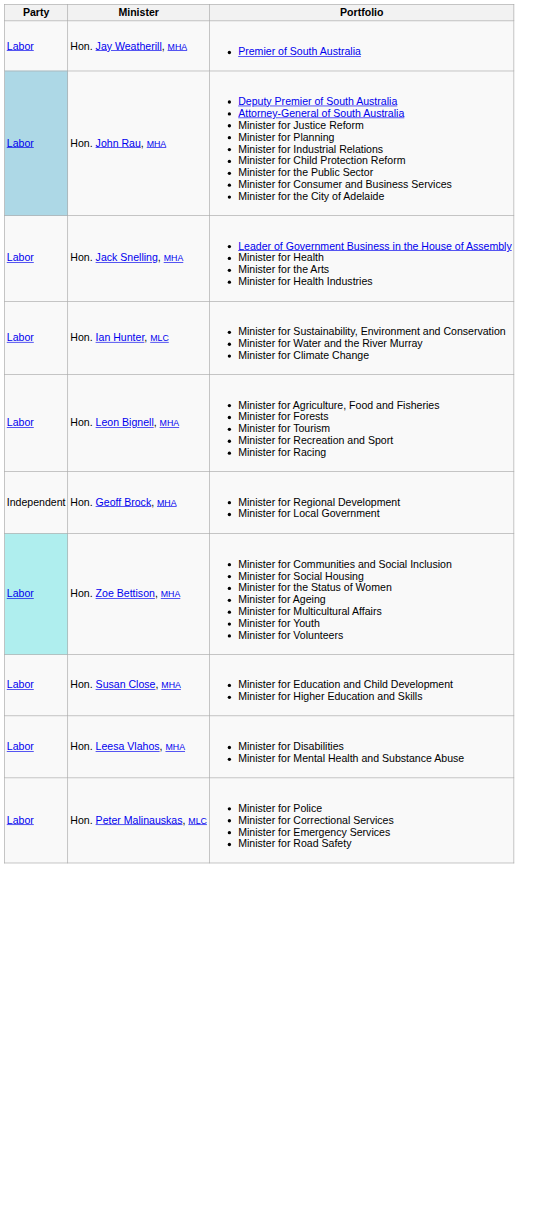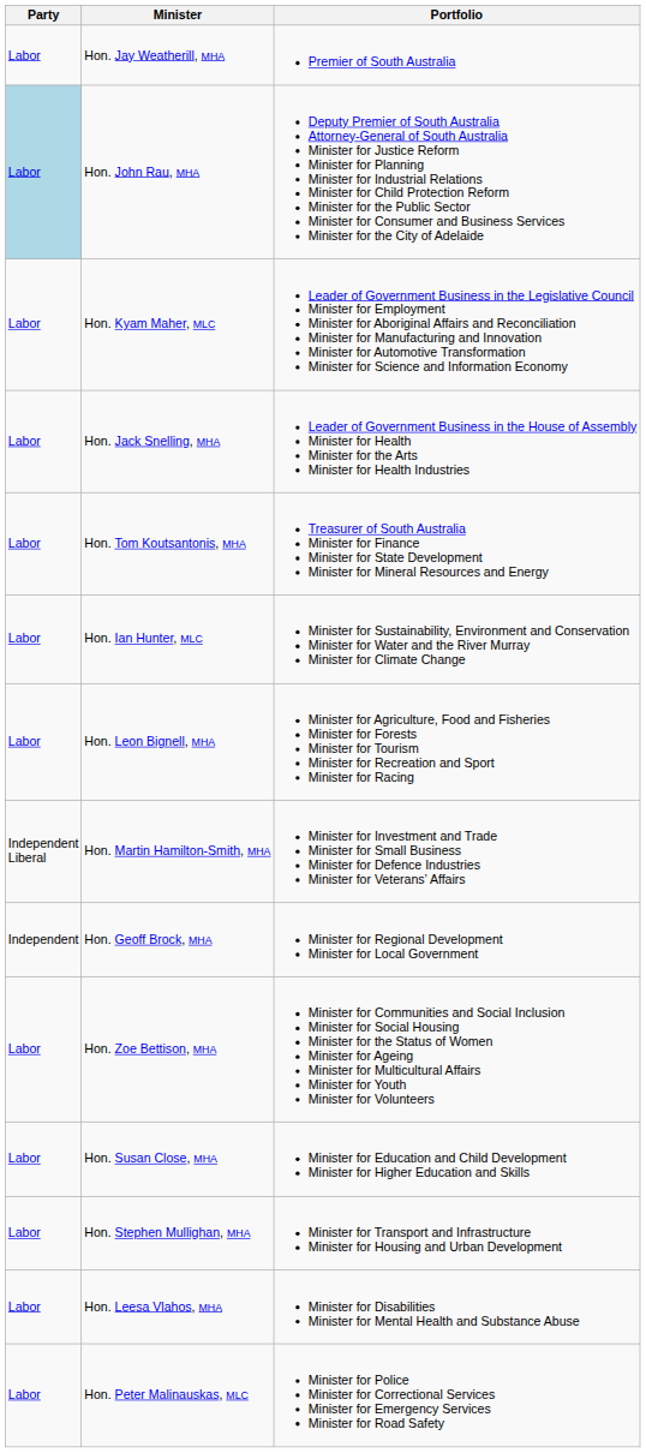 <table class="wikitable sortable">
 <tr>
 <th>Party</th>
 <th>Minister</th>
 <th>Portfolio</th>
 </tr>
 <tr>
 <td><a href='#'>Labor</a></td>
 <td>Hon. <a href='#'>Jay Weatherill</a>, <small><a href='#'>MHA</a></small></td>
 <td><br><ul><li><a href='#'>Premier of South Australia</a></li></ul></td>
 </tr>
 <tr>
 <td style="background: lightblue;"><a href='#'>Labor</a></td>
 <td>Hon. <a href='#'>John Rau</a>, <small><a href='#'>MHA</a></small></td>
 <td><br><ul><li><a href='#'>Deputy Premier of South Australia</a></li><li><a href='#'>Attorney-General of South Australia</a></li><li>Minister for Justice Reform</li><li>Minister for Planning</li><li>Minister for Industrial Relations</li><li>Minister for Child Protection Reform</li><li>Minister for the Public Sector</li><li>Minister for Consumer and Business Services</li><li>Minister for the City of Adelaide</li></ul></td>
 </tr>
 <tr>
 <td><a href='#'>Labor</a></td>
+<td>Hon. <a href='#'>Kyam Maher</a>, <small><a href='#'>MLC</a></small></td>
+<td><br><ul><li><a href='#'>Leader of Government Business in the Legislative Council</a></li><li>Minister for Employment</li><li>Minister for Aboriginal Affairs and Reconciliation</li><li>Minister for Manufacturing and Innovation</li><li>Minister for Automotive Transformation</li><li>Minister for Science and Information Economy</li></ul></td>
+</tr>
+<tr>
+<td><a href='#'>Labor</a></td>
 <td>Hon. <a href='#'>Jack Snelling</a>, <small><a href='#'>MHA</a></small></td>
 <td><br><ul><li><a href='#'>Leader of Government Business in the House of Assembly</a></li><li>Minister for Health</li><li>Minister for the Arts</li><li>Minister for Health Industries</li></ul></td>
+</tr>
+<tr>
+<td><a href='#'>Labor</a></td>
+<td>Hon. <a href='#'>Tom Koutsantonis</a>, <small><a href='#'>MHA</a></small></td>
+<td><br><ul><li><a href='#'>Treasurer of South Australia</a></li><li>Minister for Finance</li><li>Minister for State Development</li><li>Minister for Mineral Resources and Energy</li></ul></td>
 </tr>
 <tr>
 <td><a href='#'>Labor</a></td>
 <td>Hon. <a href='#'>Ian Hunter</a>, <small><a href='#'>MLC</a></small></td>
 <td><br><ul><li>Minister for Sustainability, Environment and Conservation</li><li>Minister for Water and the River Murray</li><li>Minister for Climate Change</li></ul></td>
 </tr>
 <tr>
 <td><a href='#'>Labor</a></td>
 <td>Hon. <a href='#'>Leon Bignell</a>, <small><a href='#'>MHA</a></small></td>
 <td><br><ul><li>Minister for Agriculture, Food and Fisheries</li><li>Minister for Forests</li><li>Minister for Tourism</li><li>Minister for Recreation and Sport</li><li>Minister for Racing</li></ul></td>
 </tr>
 <tr>
+<td>Independent<br>Liberal</td>
+<td>Hon. <a href='#'>Martin Hamilton-Smith</a>, <small><a href='#'>MHA</a></small></td>
+<td><br><ul><li>Minister for Investment and Trade</li><li>Minister for Small Business</li><li>Minister for Defence Industries</li><li>Minister for Veterans’ Affairs</li></ul></td>
+</tr>
+<tr>
 <td>Independent</td>
 <td>Hon. <a href='#'>Geoff Brock</a>, <small><a href='#'>MHA</a></small></td>
 <td><br><ul><li>Minister for Regional Development</li><li>Minister for Local Government</li></ul></td>
 </tr>
 <tr>
-<td style="background: paleturquoise;"><a href='#'>Labor</a></td>
+<td><a href='#'>Labor</a></td>
 <td>Hon. <a href='#'>Zoe Bettison</a>, <small><a href='#'>MHA</a></small></td>
 <td><br><ul><li>Minister for Communities and Social Inclusion</li><li>Minister for Social Housing</li><li>Minister for the Status of Women</li><li>Minister for Ageing</li><li>Minister for Multicultural Affairs</li><li>Minister for Youth</li><li>Minister for Volunteers</li></ul></td>
 </tr>
 <tr>
 <td><a href='#'>Labor</a></td>
 <td>Hon. <a href='#'>Susan Close</a>, <small><a href='#'>MHA</a></small></td>
 <td><br><ul><li>Minister for Education and Child Development</li><li>Minister for Higher Education and Skills</li></ul></td>
+</tr>
+<tr>
+<td><a href='#'>Labor</a></td>
+<td>Hon. <a href='#'>Stephen Mullighan</a>, <small><a href='#'>MHA</a></small></td>
+<td><br><ul><li>Minister for Transport and Infrastructure</li><li>Minister for Housing and Urban Development</li></ul></td>
 </tr>
 <tr>
 <td><a href='#'>Labor</a></td>
 <td>Hon. <a href='#'>Leesa Vlahos</a>, <small><a href='#'>MHA</a></small></td>
 <td><br><ul><li>Minister for Disabilities</li><li>Minister for Mental Health and Substance Abuse</li></ul></td>
 </tr>
 <tr>
 <td><a href='#'>Labor</a></td>
 <td>Hon. <a href='#'>Peter Malinauskas</a>, <small><a href='#'>MLC</a></small></td>
 <td><br><ul><li>Minister for Police</li><li>Minister for Correctional Services</li><li>Minister for Emergency Services</li><li>Minister for Road Safety</li></ul></td>
 </tr>
 </table>
